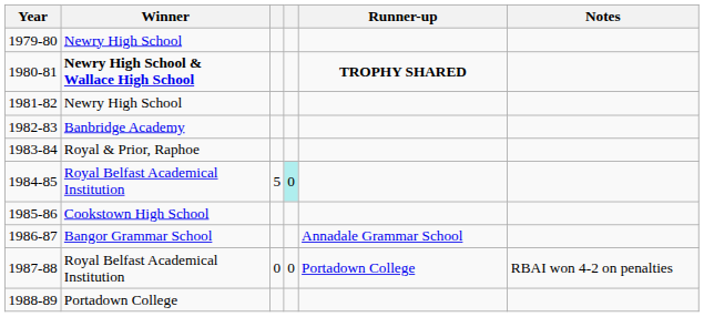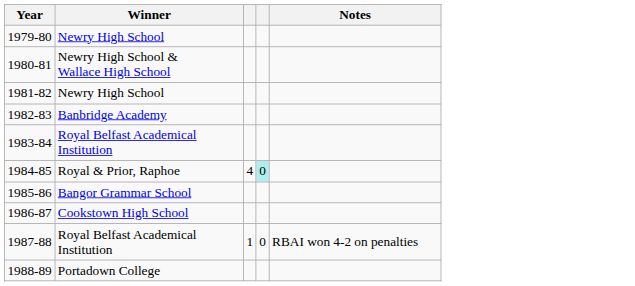 <table class="wikitable">
 <tr>
 <th>Year</th>
 <th>Winner</th>
 <th></th>
 <th></th>
-<th>Runner-up</th>
 <th width="200">Notes</th>
 </tr>
 <tr>
 <td align="center">1979-80</td>
 <td width="220"><a href='#'>Newry High School</a></td>
 <td></td>
 <td></td>
 <td></td>
-<td></td>
 </tr>
 <tr>
 <td align="center">1980-81</td>
-<td><strong>Newry High School &<br><a href='#'>Wallace High School</a></strong></td>
+<td>Newry High School &<br><a href='#'>Wallace High School</a></td>
 <td></td>
 <td></td>
-<td width="220" align="center"><strong>TROPHY SHARED</strong></td>
 <td></td>
 </tr>
 <tr>
 <td align="center">1981-82</td>
 <td>Newry High School</td>
-<td></td>
 <td></td>
 <td></td>
 <td></td>
 </tr>
 <tr>
 <td align="center">1982-83</td>
 <td><a href='#'>Banbridge Academy</a></td>
 <td></td>
 <td></td>
 <td></td>
-<td></td>
 </tr>
 <tr>
 <td align="center">1983-84</td>
-<td>Royal & Prior, Raphoe</td>
-<td></td>
+<td><a href='#'>Royal Belfast Academical Institution</a></td>
 <td></td>
 <td></td>
 <td></td>
 </tr>
 <tr>
 <td align="center">1984-85</td>
-<td><a href='#'>Royal Belfast Academical Institution</a></td>
-<td align="center">5</td>
+<td>Royal & Prior, Raphoe</td>
+<td align="center">4</td>
 <td align="center" style="background: paleturquoise;">0</td>
-<td></td>
 <td></td>
 </tr>
 <tr>
 <td align="center">1985-86</td>
-<td><a href='#'>Cookstown High School</a></td>
-<td></td>
+<td><a href='#'>Bangor Grammar School</a></td>
 <td></td>
 <td></td>
 <td></td>
 </tr>
 <tr>
 <td align="center">1986-87</td>
-<td><a href='#'>Bangor Grammar School</a></td>
+<td><a href='#'>Cookstown High School</a></td>
 <td></td>
 <td></td>
-<td><a href='#'>Annadale Grammar School</a></td>
 <td></td>
 </tr>
 <tr>
 <td align="center">1987-88</td>
 <td>Royal Belfast Academical Institution</td>
+<td align="center">1</td>
 <td align="center">0</td>
-<td align="center">0</td>
-<td><a href='#'>Portadown College</a></td>
 <td>RBAI won 4-2 on penalties</td>
 </tr>
 <tr>
 <td align="center">1988-89</td>
 <td>Portadown College</td>
 <td></td>
 <td></td>
 <td></td>
-<td></td>
 </tr>
 </table>
